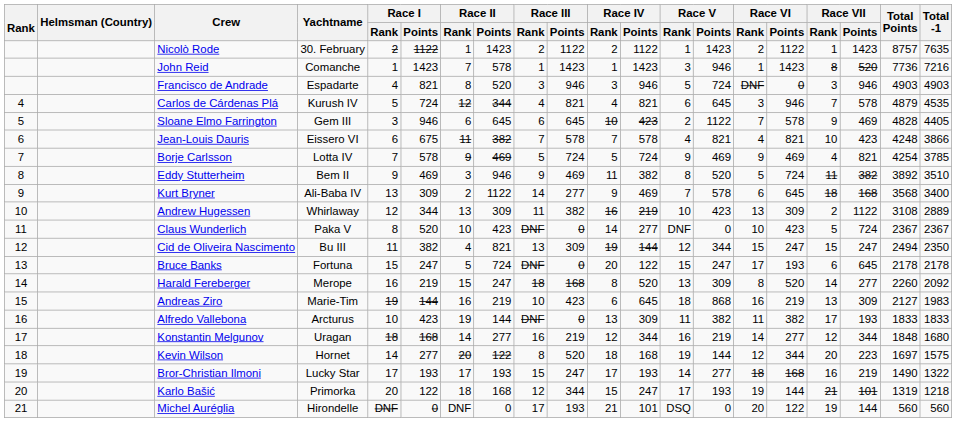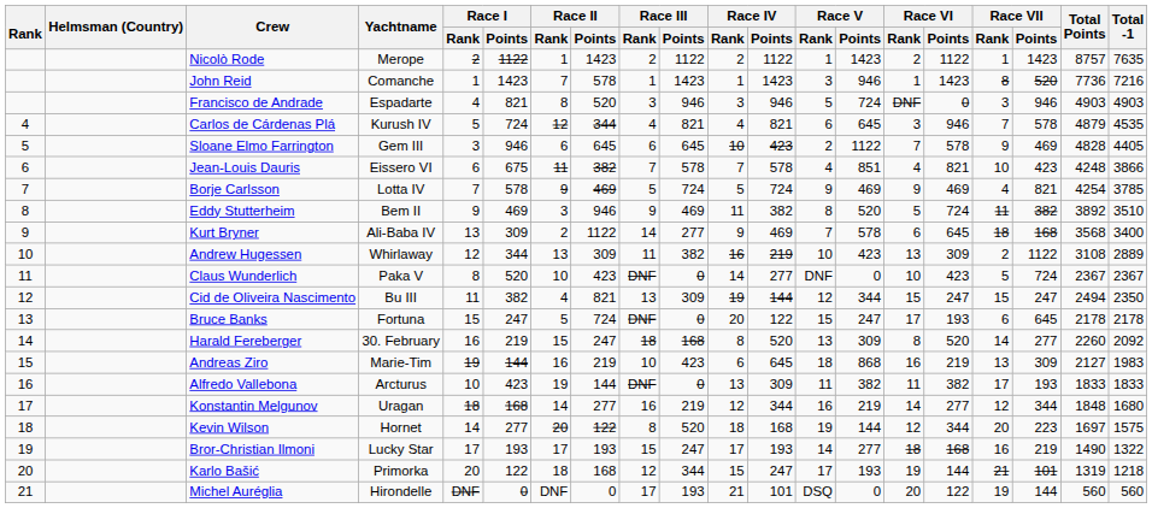 <table class="wikitable" style="text-align:right; font-size:90%">
 <tr>
 <th rowspan="2"><br>Rank</th>
 <th rowspan="2">Helmsman (Country)</th>
 <th rowspan="2">Crew</th>
 <th rowspan="2">Yachtname</th>
 <th colspan="2">Race I</th>
 <th colspan="2">Race II</th>
 <th colspan="2">Race III</th>
 <th colspan="2">Race IV</th>
 <th colspan="2">Race V</th>
 <th colspan="2">Race VI</th>
 <th colspan="2">Race VII</th>
 <th rowspan="2">Total <br>Points <br> </th>
 <th rowspan="2">Total<br>-1<br> </th>
 </tr>
 <tr>
 <th>Rank</th>
 <th>Points</th>
 <th>Rank</th>
 <th>Points</th>
 <th>Rank</th>
 <th>Points</th>
 <th>Rank</th>
 <th>Points</th>
 <th>Rank</th>
 <th>Points</th>
 <th>Rank</th>
 <th>Points</th>
 <th>Rank</th>
 <th>Points</th>
 </tr>
 <tr style="vertical-align:top;">
 <td align=center></td>
 <td align=left></td>
 <td align=left><a href='#'>Nicolò Rode</a> </td>
-<td align=center>30. February</td>
+<td align=center>Merope</td>
 <td><s>2</s></td>
 <td><s>1122</s></td>
 <td>1</td>
 <td>1423</td>
 <td>2</td>
 <td>1122</td>
 <td>2</td>
 <td>1122</td>
 <td>1</td>
 <td>1423</td>
 <td>2</td>
 <td>1122</td>
 <td>1</td>
 <td>1423</td>
 <td>8757</td>
 <td>7635</td>
 </tr>
 <tr style=vertical-align:top;>
 <td align=center></td>
 <td align=left></td>
 <td align=left><a href='#'>John Reid</a> </td>
 <td align=center>Comanche</td>
 <td>1</td>
 <td>1423</td>
 <td>7</td>
 <td>578</td>
 <td>1</td>
 <td>1423</td>
 <td>1</td>
 <td>1423</td>
 <td>3</td>
 <td>946</td>
 <td>1</td>
 <td>1423</td>
 <td><s>8</s></td>
 <td><s>520</s></td>
 <td>7736</td>
 <td>7216</td>
 </tr>
 <tr style=vertical-align:top;>
 <td align=center></td>
 <td align=left></td>
 <td align=left><a href='#'>Francisco de Andrade</a> </td>
 <td align=center>Espadarte</td>
 <td>4</td>
 <td>821</td>
 <td>8</td>
 <td>520</td>
 <td>3</td>
 <td>946</td>
 <td>3</td>
 <td>946</td>
 <td>5</td>
 <td>724</td>
 <td><s>DNF</s></td>
 <td><s>0</s></td>
 <td>3</td>
 <td>946</td>
 <td>4903</td>
 <td>4903</td>
 </tr>
 <tr style=vertical-align:top;>
 <td align=center>4</td>
 <td align=left></td>
 <td align=left><a href='#'>Carlos de Cárdenas Plá</a> </td>
 <td align=center>Kurush IV</td>
 <td>5</td>
 <td>724</td>
 <td><s>12</s></td>
 <td><s>344</s></td>
 <td>4</td>
 <td>821</td>
 <td>4</td>
 <td>821</td>
 <td>6</td>
 <td>645</td>
 <td>3</td>
 <td>946</td>
 <td>7</td>
 <td>578</td>
 <td>4879</td>
 <td>4535</td>
 </tr>
 <tr style=vertical-align:top;>
 <td align=center>5</td>
 <td align=left></td>
 <td align=left><a href='#'>Sloane Elmo Farrington</a> </td>
 <td align=center>Gem III</td>
 <td>3</td>
 <td>946</td>
 <td>6</td>
 <td>645</td>
 <td>6</td>
 <td>645</td>
 <td><s>10</s></td>
 <td><s>423</s></td>
 <td>2</td>
 <td>1122</td>
 <td>7</td>
 <td>578</td>
 <td>9</td>
 <td>469</td>
 <td>4828</td>
 <td>4405</td>
 </tr>
 <tr style=vertical-align:top;>
 <td align=center>6</td>
 <td align=left></td>
 <td align=left><a href='#'>Jean-Louis Dauris</a> </td>
 <td align=center>Eissero VI</td>
 <td>6</td>
 <td>675</td>
 <td><s>11</s></td>
 <td><s>382</s></td>
 <td>7</td>
 <td>578</td>
 <td>7</td>
 <td>578</td>
 <td>4</td>
-<td>821</td>
+<td>851</td>
 <td>4</td>
 <td>821</td>
 <td>10</td>
 <td>423</td>
 <td>4248</td>
 <td>3866</td>
 </tr>
 <tr style=vertical-align:top;>
 <td align=center>7</td>
 <td align=left></td>
 <td align=left><a href='#'>Borje Carlsson</a> </td>
 <td align=center>Lotta IV</td>
 <td>7</td>
 <td>578</td>
 <td><s>9</s></td>
 <td><s>469</s></td>
 <td>5</td>
 <td>724</td>
 <td>5</td>
 <td>724</td>
 <td>9</td>
 <td>469</td>
 <td>9</td>
 <td>469</td>
 <td>4</td>
 <td>821</td>
 <td>4254</td>
 <td>3785</td>
 </tr>
 <tr style=vertical-align:top;>
 <td align=center>8</td>
 <td align=left></td>
 <td align=left><a href='#'>Eddy Stutterheim</a> </td>
 <td align=center>Bem II</td>
 <td>9</td>
 <td>469</td>
 <td>3</td>
 <td>946</td>
 <td>9</td>
 <td>469</td>
 <td>11</td>
 <td>382</td>
 <td>8</td>
 <td>520</td>
 <td>5</td>
 <td>724</td>
 <td><s>11</s></td>
 <td><s>382</s></td>
 <td>3892</td>
 <td>3510</td>
 </tr>
 <tr style=vertical-align:top;>
 <td align=center>9</td>
 <td align=left></td>
 <td align=left><a href='#'>Kurt Bryner</a> </td>
 <td align=center>Ali-Baba IV</td>
 <td>13</td>
 <td>309</td>
 <td>2</td>
 <td>1122</td>
 <td>14</td>
 <td>277</td>
 <td>9</td>
 <td>469</td>
 <td>7</td>
 <td>578</td>
 <td>6</td>
 <td>645</td>
 <td><s>18</s></td>
 <td><s>168</s></td>
 <td>3568</td>
 <td>3400</td>
 </tr>
 <tr style=vertical-align:top;>
 <td align=center>10</td>
 <td align=left></td>
 <td align=left><a href='#'>Andrew Hugessen</a> </td>
 <td align=center>Whirlaway</td>
 <td>12</td>
 <td>344</td>
 <td>13</td>
 <td>309</td>
 <td>11</td>
 <td>382</td>
 <td><s>16</s></td>
 <td><s>219</s></td>
 <td>10</td>
 <td>423</td>
 <td>13</td>
 <td>309</td>
 <td>2</td>
 <td>1122</td>
 <td>3108</td>
 <td>2889</td>
 </tr>
 <tr style=vertical-align:top;>
 <td align=center>11</td>
 <td align=left></td>
 <td align=left><a href='#'>Claus Wunderlich</a> </td>
 <td align=center>Paka V</td>
 <td>8</td>
 <td>520</td>
 <td>10</td>
 <td>423</td>
 <td><s>DNF</s></td>
 <td><s>0</s></td>
 <td>14</td>
 <td>277</td>
 <td>DNF</td>
 <td>0</td>
 <td>10</td>
 <td>423</td>
 <td>5</td>
 <td>724</td>
 <td>2367</td>
 <td>2367</td>
 </tr>
 <tr style=vertical-align:top;>
 <td align=center>12</td>
 <td align=left></td>
 <td align=left><a href='#'>Cid de Oliveira Nascimento</a> </td>
 <td align=center>Bu III</td>
 <td>11</td>
 <td>382</td>
 <td>4</td>
 <td>821</td>
 <td>13</td>
 <td>309</td>
 <td><s>19</s></td>
 <td><s>144</s></td>
 <td>12</td>
 <td>344</td>
 <td>15</td>
 <td>247</td>
 <td>15</td>
 <td>247</td>
 <td>2494</td>
 <td>2350</td>
 </tr>
 <tr style=vertical-align:top;>
 <td align=center>13</td>
 <td align=left></td>
 <td align=left><a href='#'>Bruce Banks</a> </td>
 <td align=center>Fortuna</td>
 <td>15</td>
 <td>247</td>
 <td>5</td>
 <td>724</td>
 <td><s>DNF</s></td>
 <td><s>0</s></td>
 <td>20</td>
 <td>122</td>
 <td>15</td>
 <td>247</td>
 <td>17</td>
 <td>193</td>
 <td>6</td>
 <td>645</td>
 <td>2178</td>
 <td>2178</td>
 </tr>
 <tr style=vertical-align:top;>
 <td align=center>14</td>
 <td align=left></td>
 <td align=left><a href='#'>Harald Fereberger</a> </td>
-<td align=center>Merope</td>
+<td align=center>30. February</td>
 <td>16</td>
 <td>219</td>
 <td>15</td>
 <td>247</td>
 <td><s>18</s></td>
 <td><s>168</s></td>
 <td>8</td>
 <td>520</td>
 <td>13</td>
 <td>309</td>
 <td>8</td>
 <td>520</td>
 <td>14</td>
 <td>277</td>
 <td>2260</td>
 <td>2092</td>
 </tr>
 <tr style=vertical-align:top;>
 <td align=center>15</td>
 <td align=left></td>
 <td align=left><a href='#'>Andreas Ziro</a> </td>
 <td align=center>Marie-Tim</td>
 <td><s>19</s></td>
 <td><s>144</s></td>
 <td>16</td>
 <td>219</td>
 <td>10</td>
 <td>423</td>
 <td>6</td>
 <td>645</td>
 <td>18</td>
 <td>868</td>
 <td>16</td>
 <td>219</td>
 <td>13</td>
 <td>309</td>
 <td>2127</td>
 <td>1983</td>
 </tr>
 <tr style=vertical-align:top;>
 <td align=center>16</td>
 <td align=left></td>
 <td align=left><a href='#'>Alfredo Vallebona</a> </td>
 <td align=center>Arcturus</td>
 <td>10</td>
 <td>423</td>
 <td>19</td>
 <td>144</td>
 <td><s>DNF</s></td>
 <td><s>0</s></td>
 <td>13</td>
 <td>309</td>
 <td>11</td>
 <td>382</td>
 <td>11</td>
 <td>382</td>
 <td>17</td>
 <td>193</td>
 <td>1833</td>
 <td>1833</td>
 </tr>
 <tr style=vertical-align:top;>
 <td align=center>17</td>
 <td align=left></td>
 <td align=left><a href='#'>Konstantin Melgunov</a> </td>
 <td align=center>Uragan</td>
 <td><s>18</s></td>
 <td><s>168</s></td>
 <td>14</td>
 <td>277</td>
 <td>16</td>
 <td>219</td>
 <td>12</td>
 <td>344</td>
 <td>16</td>
 <td>219</td>
 <td>14</td>
 <td>277</td>
 <td>12</td>
 <td>344</td>
 <td>1848</td>
 <td>1680</td>
 </tr>
 <tr style=vertical-align:top;>
 <td align=center>18</td>
 <td align=left></td>
 <td align=left><a href='#'>Kevin Wilson</a> </td>
 <td align=center>Hornet</td>
 <td>14</td>
 <td>277</td>
 <td><s>20</s></td>
 <td><s>122</s></td>
 <td>8</td>
 <td>520</td>
 <td>18</td>
 <td>168</td>
 <td>19</td>
 <td>144</td>
 <td>12</td>
 <td>344</td>
 <td>20</td>
 <td>223</td>
 <td>1697</td>
 <td>1575</td>
 </tr>
 <tr style=vertical-align:top;>
 <td align=center>19</td>
 <td align=left></td>
 <td align=left><a href='#'>Bror-Christian Ilmoni</a> </td>
 <td align=center>Lucky Star</td>
 <td>17</td>
 <td>193</td>
 <td>17</td>
 <td>193</td>
 <td>15</td>
 <td>247</td>
 <td>17</td>
 <td>193</td>
 <td>14</td>
 <td>277</td>
 <td><s>18</s></td>
 <td><s>168</s></td>
 <td>16</td>
 <td>219</td>
 <td>1490</td>
 <td>1322</td>
 </tr>
 <tr style=vertical-align:top;>
 <td align=center>20</td>
 <td align=left></td>
 <td align=left><a href='#'>Karlo Bašić</a> </td>
 <td align=center>Primorka</td>
 <td>20</td>
 <td>122</td>
 <td>18</td>
 <td>168</td>
 <td>12</td>
 <td>344</td>
 <td>15</td>
 <td>247</td>
 <td>17</td>
 <td>193</td>
 <td>19</td>
 <td>144</td>
 <td><s>21</s></td>
 <td><s>101</s></td>
 <td>1319</td>
 <td>1218</td>
 </tr>
 <tr style=vertical-align:top;>
 <td align=center>21</td>
 <td align=left></td>
 <td align=left><a href='#'>Michel Auréglia</a> </td>
 <td align=center>Hirondelle</td>
 <td><s>DNF</s></td>
 <td><s>0</s></td>
 <td>DNF</td>
 <td>0</td>
 <td>17</td>
 <td>193</td>
 <td>21</td>
 <td>101</td>
 <td>DSQ</td>
 <td>0</td>
 <td>20</td>
 <td>122</td>
 <td>19</td>
 <td>144</td>
 <td>560</td>
 <td>560</td>
 </tr>
 </table>
